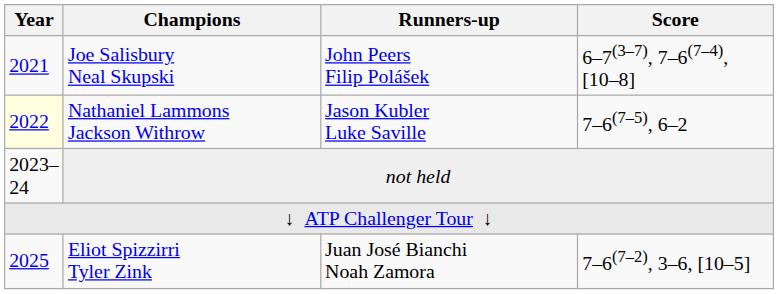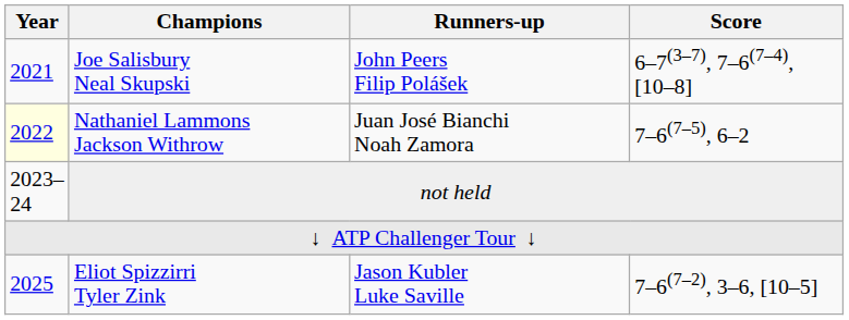 <table class="wikitable">
 <tr>
 <th style="width:40px">Year</th>
 <th style="width:200px">Champions</th>
 <th style="width:200px">Runners-up</th>
 <th style="width:150px" class="unsortable">Score</th>
 </tr>
 <tr>
 <td><a href='#'>2021</a></td>
 <td> <a href='#'>Joe Salisbury</a> <br>  <a href='#'>Neal Skupski</a></td>
 <td> <a href='#'>John Peers</a> <br>  <a href='#'>Filip Polášek</a></td>
 <td>6–7<sup>(3–7)</sup>, 7–6<sup>(7–4)</sup>, [10–8]</td>
 </tr>
 <tr>
 <td style="background: lightyellow;"><a href='#'>2022</a></td>
 <td> <a href='#'>Nathaniel Lammons</a> <br>  <a href='#'>Jackson Withrow</a></td>
-<td> <a href='#'>Jason Kubler</a> <br>  <a href='#'>Luke Saville</a></td>
+<td> Juan José Bianchi <br>  Noah Zamora</td>
 <td>7–6<sup>(7–5)</sup>, 6–2</td>
 </tr>
 <tr>
 <td>2023–24</td>
 <td colspan=3 align=center style="background:#efefef"><em>not held</em></td>
 </tr>
 <tr>
 <td colspan="5" align="center" bgcolor=#e9e9e9>↓  <a href='#'>ATP Challenger Tour</a>  ↓</td>
 </tr>
 <tr>
 <td><a href='#'>2025</a></td>
 <td> <a href='#'>Eliot Spizzirri</a> <br>  <a href='#'>Tyler Zink</a></td>
-<td> Juan José Bianchi <br>  Noah Zamora</td>
+<td> <a href='#'>Jason Kubler</a> <br>  <a href='#'>Luke Saville</a></td>
 <td>7–6<sup>(7–2)</sup>, 3–6, [10–5]</td>
 </tr>
 </table>
